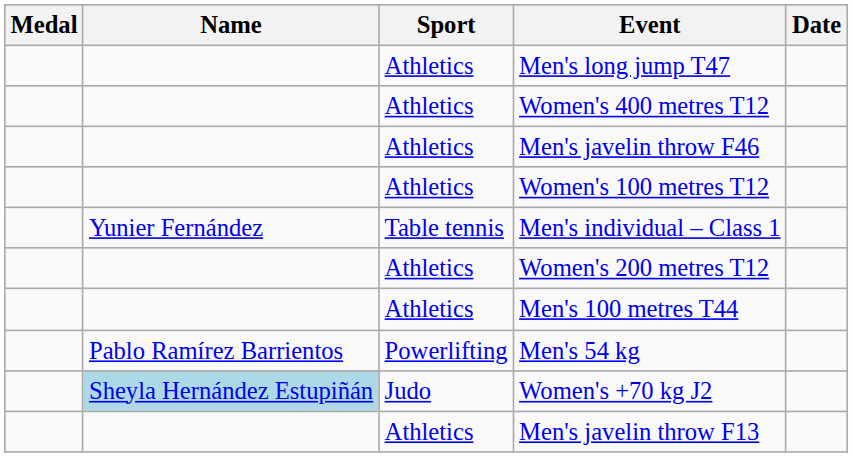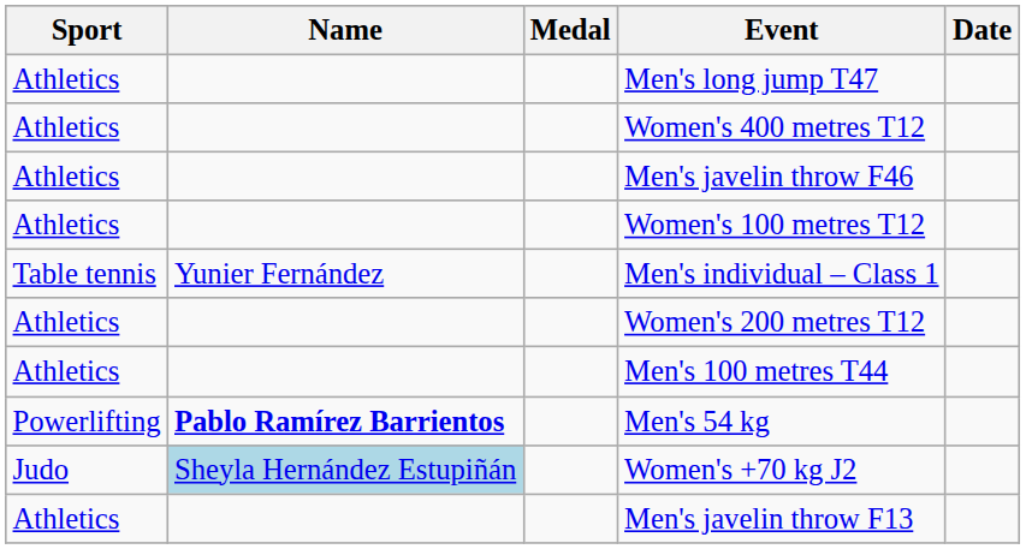 <table class="wikitable sortable" style="font-size: 95%;">
 <tr>
+<th>Sport</th>
+<th>Name</th>
 <th>Medal</th>
-<th>Name</th>
-<th>Sport</th>
 <th>Event</th>
 <th>Date</th>
 </tr>
 <tr>
+<td><a href='#'>Athletics</a></td>
 <td></td>
 <td></td>
-<td><a href='#'>Athletics</a></td>
 <td><a href='#'>Men's long jump T47</a></td>
 <td></td>
 </tr>
 <tr>
+<td><a href='#'>Athletics</a></td>
 <td></td>
 <td></td>
-<td><a href='#'>Athletics</a></td>
 <td><a href='#'>Women's 400 metres T12</a></td>
 <td></td>
 </tr>
 <tr>
+<td><a href='#'>Athletics</a></td>
 <td></td>
 <td></td>
-<td><a href='#'>Athletics</a></td>
 <td><a href='#'>Men's javelin throw F46</a></td>
 <td></td>
 </tr>
 <tr>
+<td><a href='#'>Athletics</a></td>
 <td></td>
 <td></td>
-<td><a href='#'>Athletics</a></td>
 <td><a href='#'>Women's 100 metres T12</a></td>
 <td></td>
 </tr>
 <tr>
+<td><a href='#'>Table tennis</a></td>
+<td><a href='#'>Yunier Fernández</a></td>
 <td></td>
-<td><a href='#'>Yunier Fernández</a></td>
-<td><a href='#'>Table tennis</a></td>
 <td><a href='#'>Men's individual – Class 1</a></td>
 <td></td>
 </tr>
 <tr>
+<td><a href='#'>Athletics</a></td>
 <td></td>
 <td></td>
-<td><a href='#'>Athletics</a></td>
 <td><a href='#'>Women's 200 metres T12</a></td>
 <td></td>
 </tr>
 <tr>
+<td><a href='#'>Athletics</a></td>
 <td></td>
 <td></td>
-<td><a href='#'>Athletics</a></td>
 <td><a href='#'>Men's 100 metres T44</a></td>
 <td></td>
 </tr>
 <tr>
+<td><a href='#'>Powerlifting</a></td>
+<td><strong><a href='#'>Pablo Ramírez Barrientos</a></strong></td>
 <td></td>
-<td><a href='#'>Pablo Ramírez Barrientos</a></td>
-<td><a href='#'>Powerlifting</a></td>
 <td><a href='#'>Men's 54 kg</a></td>
 <td></td>
 </tr>
 <tr>
+<td><a href='#'>Judo</a></td>
+<td style="background: lightblue;"><a href='#'>Sheyla Hernández Estupiñán</a></td>
 <td></td>
-<td style="background: lightblue;"><a href='#'>Sheyla Hernández Estupiñán</a></td>
-<td><a href='#'>Judo</a></td>
 <td><a href='#'>Women's +70 kg J2</a></td>
 <td></td>
 </tr>
 <tr>
+<td><a href='#'>Athletics</a></td>
 <td></td>
 <td></td>
-<td><a href='#'>Athletics</a></td>
 <td><a href='#'>Men's javelin throw F13</a></td>
 <td></td>
 </tr>
 </table>
